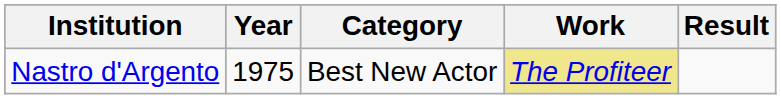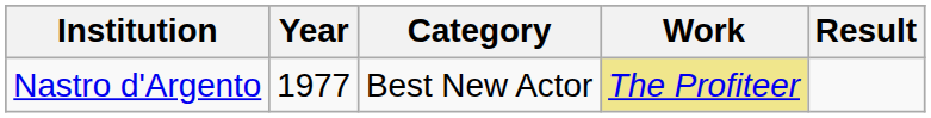 <table class="wikitable">
 <tr>
 <th>Institution</th>
 <th>Year</th>
 <th>Category</th>
 <th>Work</th>
 <th>Result</th>
 </tr>
 <tr>
 <td><a href='#'>Nastro d'Argento</a></td>
-<td>1975</td>
+<td>1977</td>
 <td>Best New Actor</td>
 <td style="background: khaki;"><em><a href='#'>The Profiteer</a></em></td>
 <td></td>
 </tr>
 </table>
